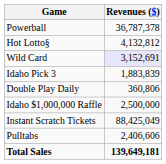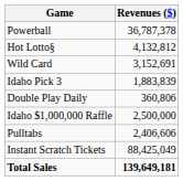 <table class=wikitable >
 <tr>
 <th>Game</th>
 <th>Revenues (<a href='#'>$</a>)<br></th>
 </tr>
 <tr>
 <td>Powerball</td>
 <td align="right">36,787,378</td>
 </tr>
 <tr>
 <td>Hot Lotto§</td>
 <td align="right">4,132,812</td>
 </tr>
 <tr>
 <td>Wild Card</td>
-<td align="right" style="background: lavender;">3,152,691</td>
+<td align="right">3,152,691</td>
 </tr>
 <tr>
 <td>Idaho Pick 3</td>
 <td align="right">1,883,839</td>
 </tr>
 <tr>
 <td>Double Play Daily</td>
 <td align="right">360,806</td>
 </tr>
 <tr>
 <td>Idaho $1,000,000 Raffle</td>
 <td align="right">2,500,000</td>
 </tr>
 <tr>
+<td>Pulltabs</td>
+<td align="right">2,406,606</td>
+</tr>
+<tr>
 <td>Instant Scratch Tickets</td>
 <td align="right">88,425,049</td>
-</tr>
-<tr>
-<td>Pulltabs</td>
-<td align="right">2,406,606</td>
 </tr>
 <tr>
 <td><strong>Total Sales</strong></td>
 <td align="right"><strong>139,649,181</strong></td>
 </tr>
 </table>
